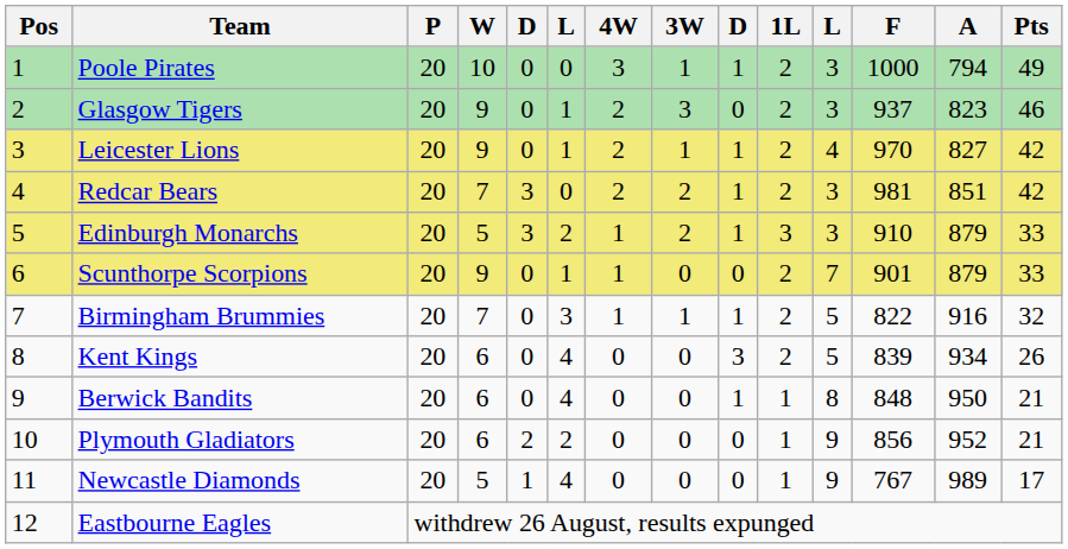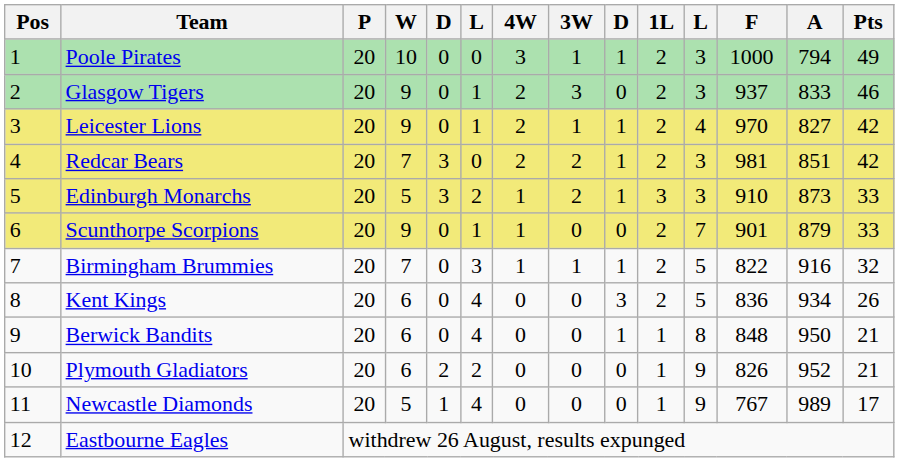 <table class=wikitable width="650">
 <tr>
 <th>Pos</th>
 <th>Team</th>
 <th>P</th>
 <th>W</th>
 <th>D</th>
 <th>L</th>
 <th>4W</th>
 <th>3W</th>
 <th>D</th>
 <th>1L</th>
 <th>L</th>
 <th>F</th>
 <th>A</th>
 <th>Pts</th>
 </tr>
 <tr style="background:#ACE1AF;">
 <td>1</td>
 <td><a href='#'>Poole Pirates</a></td>
 <td align="center">20</td>
 <td align="center">10</td>
 <td align="center">0</td>
 <td align="center">0</td>
 <td align="center">3</td>
 <td align="center">1</td>
 <td align="center">1</td>
 <td align="center">2</td>
 <td align="center">3</td>
 <td align="center">1000</td>
 <td align="center">794</td>
 <td align="center">49</td>
 </tr>
 <tr style="background:#ACE1AF;">
 <td>2</td>
 <td><a href='#'>Glasgow Tigers</a></td>
 <td align="center">20</td>
 <td align="center">9</td>
 <td align="center">0</td>
 <td align="center">1</td>
 <td align="center">2</td>
 <td align="center">3</td>
 <td align="center">0</td>
 <td align="center">2</td>
 <td align="center">3</td>
 <td align="center">937</td>
-<td align="center">823</td>
+<td align="center">833</td>
 <td align="center">46</td>
 </tr>
 <tr style="background:#f2ea79;">
 <td>3</td>
 <td><a href='#'>Leicester Lions</a></td>
 <td align="center">20</td>
 <td align="center">9</td>
 <td align="center">0</td>
 <td align="center">1</td>
 <td align="center">2</td>
 <td align="center">1</td>
 <td align="center">1</td>
 <td align="center">2</td>
 <td align="center">4</td>
 <td align="center">970</td>
 <td align="center">827</td>
 <td align="center">42</td>
 </tr>
 <tr style="background:#f2ea79;">
 <td>4</td>
 <td><a href='#'>Redcar Bears</a></td>
 <td align="center">20</td>
 <td align="center">7</td>
 <td align="center">3</td>
 <td align="center">0</td>
 <td align="center">2</td>
 <td align="center">2</td>
 <td align="center">1</td>
 <td align="center">2</td>
 <td align="center">3</td>
 <td align="center">981</td>
 <td align="center">851</td>
 <td align="center">42</td>
 </tr>
 <tr style="background:#f2ea79;">
 <td>5</td>
 <td><a href='#'>Edinburgh Monarchs</a></td>
 <td align="center">20</td>
 <td align="center">5</td>
 <td align="center">3</td>
 <td align="center">2</td>
 <td align="center">1</td>
 <td align="center">2</td>
 <td align="center">1</td>
 <td align="center">3</td>
 <td align="center">3</td>
 <td align="center">910</td>
-<td align="center">879</td>
+<td align="center">873</td>
 <td align="center">33</td>
 </tr>
 <tr style="background:#f2ea79;">
 <td>6</td>
 <td><a href='#'>Scunthorpe Scorpions</a></td>
 <td align="center">20</td>
 <td align="center">9</td>
 <td align="center">0</td>
 <td align="center">1</td>
 <td align="center">1</td>
 <td align="center">0</td>
 <td align="center">0</td>
 <td align="center">2</td>
 <td align="center">7</td>
 <td align="center">901</td>
 <td align="center">879</td>
 <td align="center">33</td>
 </tr>
 <tr>
 <td>7</td>
 <td><a href='#'>Birmingham Brummies</a></td>
 <td align="center">20</td>
 <td align="center">7</td>
 <td align="center">0</td>
 <td align="center">3</td>
 <td align="center">1</td>
 <td align="center">1</td>
 <td align="center">1</td>
 <td align="center">2</td>
 <td align="center">5</td>
 <td align="center">822</td>
 <td align="center">916</td>
 <td align="center">32</td>
 </tr>
 <tr>
 <td>8</td>
 <td><a href='#'>Kent Kings</a></td>
 <td align="center">20</td>
 <td align="center">6</td>
 <td align="center">0</td>
 <td align="center">4</td>
 <td align="center">0</td>
 <td align="center">0</td>
 <td align="center">3</td>
 <td align="center">2</td>
 <td align="center">5</td>
-<td align="center">839</td>
+<td align="center">836</td>
 <td align="center">934</td>
 <td align="center">26</td>
 </tr>
 <tr>
 <td>9</td>
 <td><a href='#'>Berwick Bandits</a></td>
 <td align="center">20</td>
 <td align="center">6</td>
 <td align="center">0</td>
 <td align="center">4</td>
 <td align="center">0</td>
 <td align="center">0</td>
 <td align="center">1</td>
 <td align="center">1</td>
 <td align="center">8</td>
 <td align="center">848</td>
 <td align="center">950</td>
 <td align="center">21</td>
 </tr>
 <tr>
 <td>10</td>
 <td><a href='#'>Plymouth Gladiators</a></td>
 <td align="center">20</td>
 <td align="center">6</td>
 <td align="center">2</td>
 <td align="center">2</td>
 <td align="center">0</td>
 <td align="center">0</td>
 <td align="center">0</td>
 <td align="center">1</td>
 <td align="center">9</td>
-<td align="center">856</td>
+<td align="center">826</td>
 <td align="center">952</td>
 <td align="center">21</td>
 </tr>
 <tr>
 <td>11</td>
 <td><a href='#'>Newcastle Diamonds</a></td>
 <td align="center">20</td>
 <td align="center">5</td>
 <td align="center">1</td>
 <td align="center">4</td>
 <td align="center">0</td>
 <td align="center">0</td>
 <td align="center">0</td>
 <td align="center">1</td>
 <td align="center">9</td>
 <td align="center">767</td>
 <td align="center">989</td>
 <td align="center">17</td>
 </tr>
 <tr>
 <td>12</td>
 <td><a href='#'>Eastbourne Eagles</a></td>
 <td colspan=12>withdrew 26 August, results expunged</td>
 </tr>
 </table>
